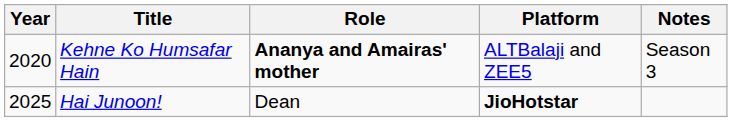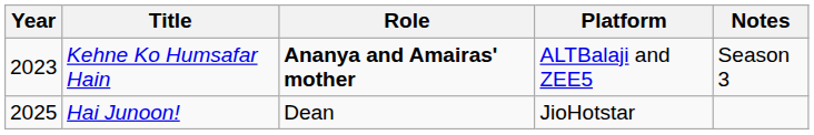 <table class="wikitable">
 <tr>
 <th>Year</th>
 <th>Title</th>
 <th>Role</th>
 <th>Platform</th>
 <th>Notes</th>
 </tr>
 <tr>
-<td>2020</td>
+<td>2023</td>
 <td><em><a href='#'>Kehne Ko Humsafar Hain</a></em></td>
 <td><strong>Ananya and Amairas' mother</strong></td>
 <td><a href='#'>ALTBalaji</a> and <a href='#'>ZEE5</a></td>
 <td>Season 3</td>
 </tr>
 <tr>
 <td>2025</td>
 <td><em><a href='#'>Hai Junoon!</a></em></td>
 <td>Dean</td>
-<td><strong>JioHotstar</strong></td>
+<td>JioHotstar</td>
 <td></td>
 </tr>
 </table>
